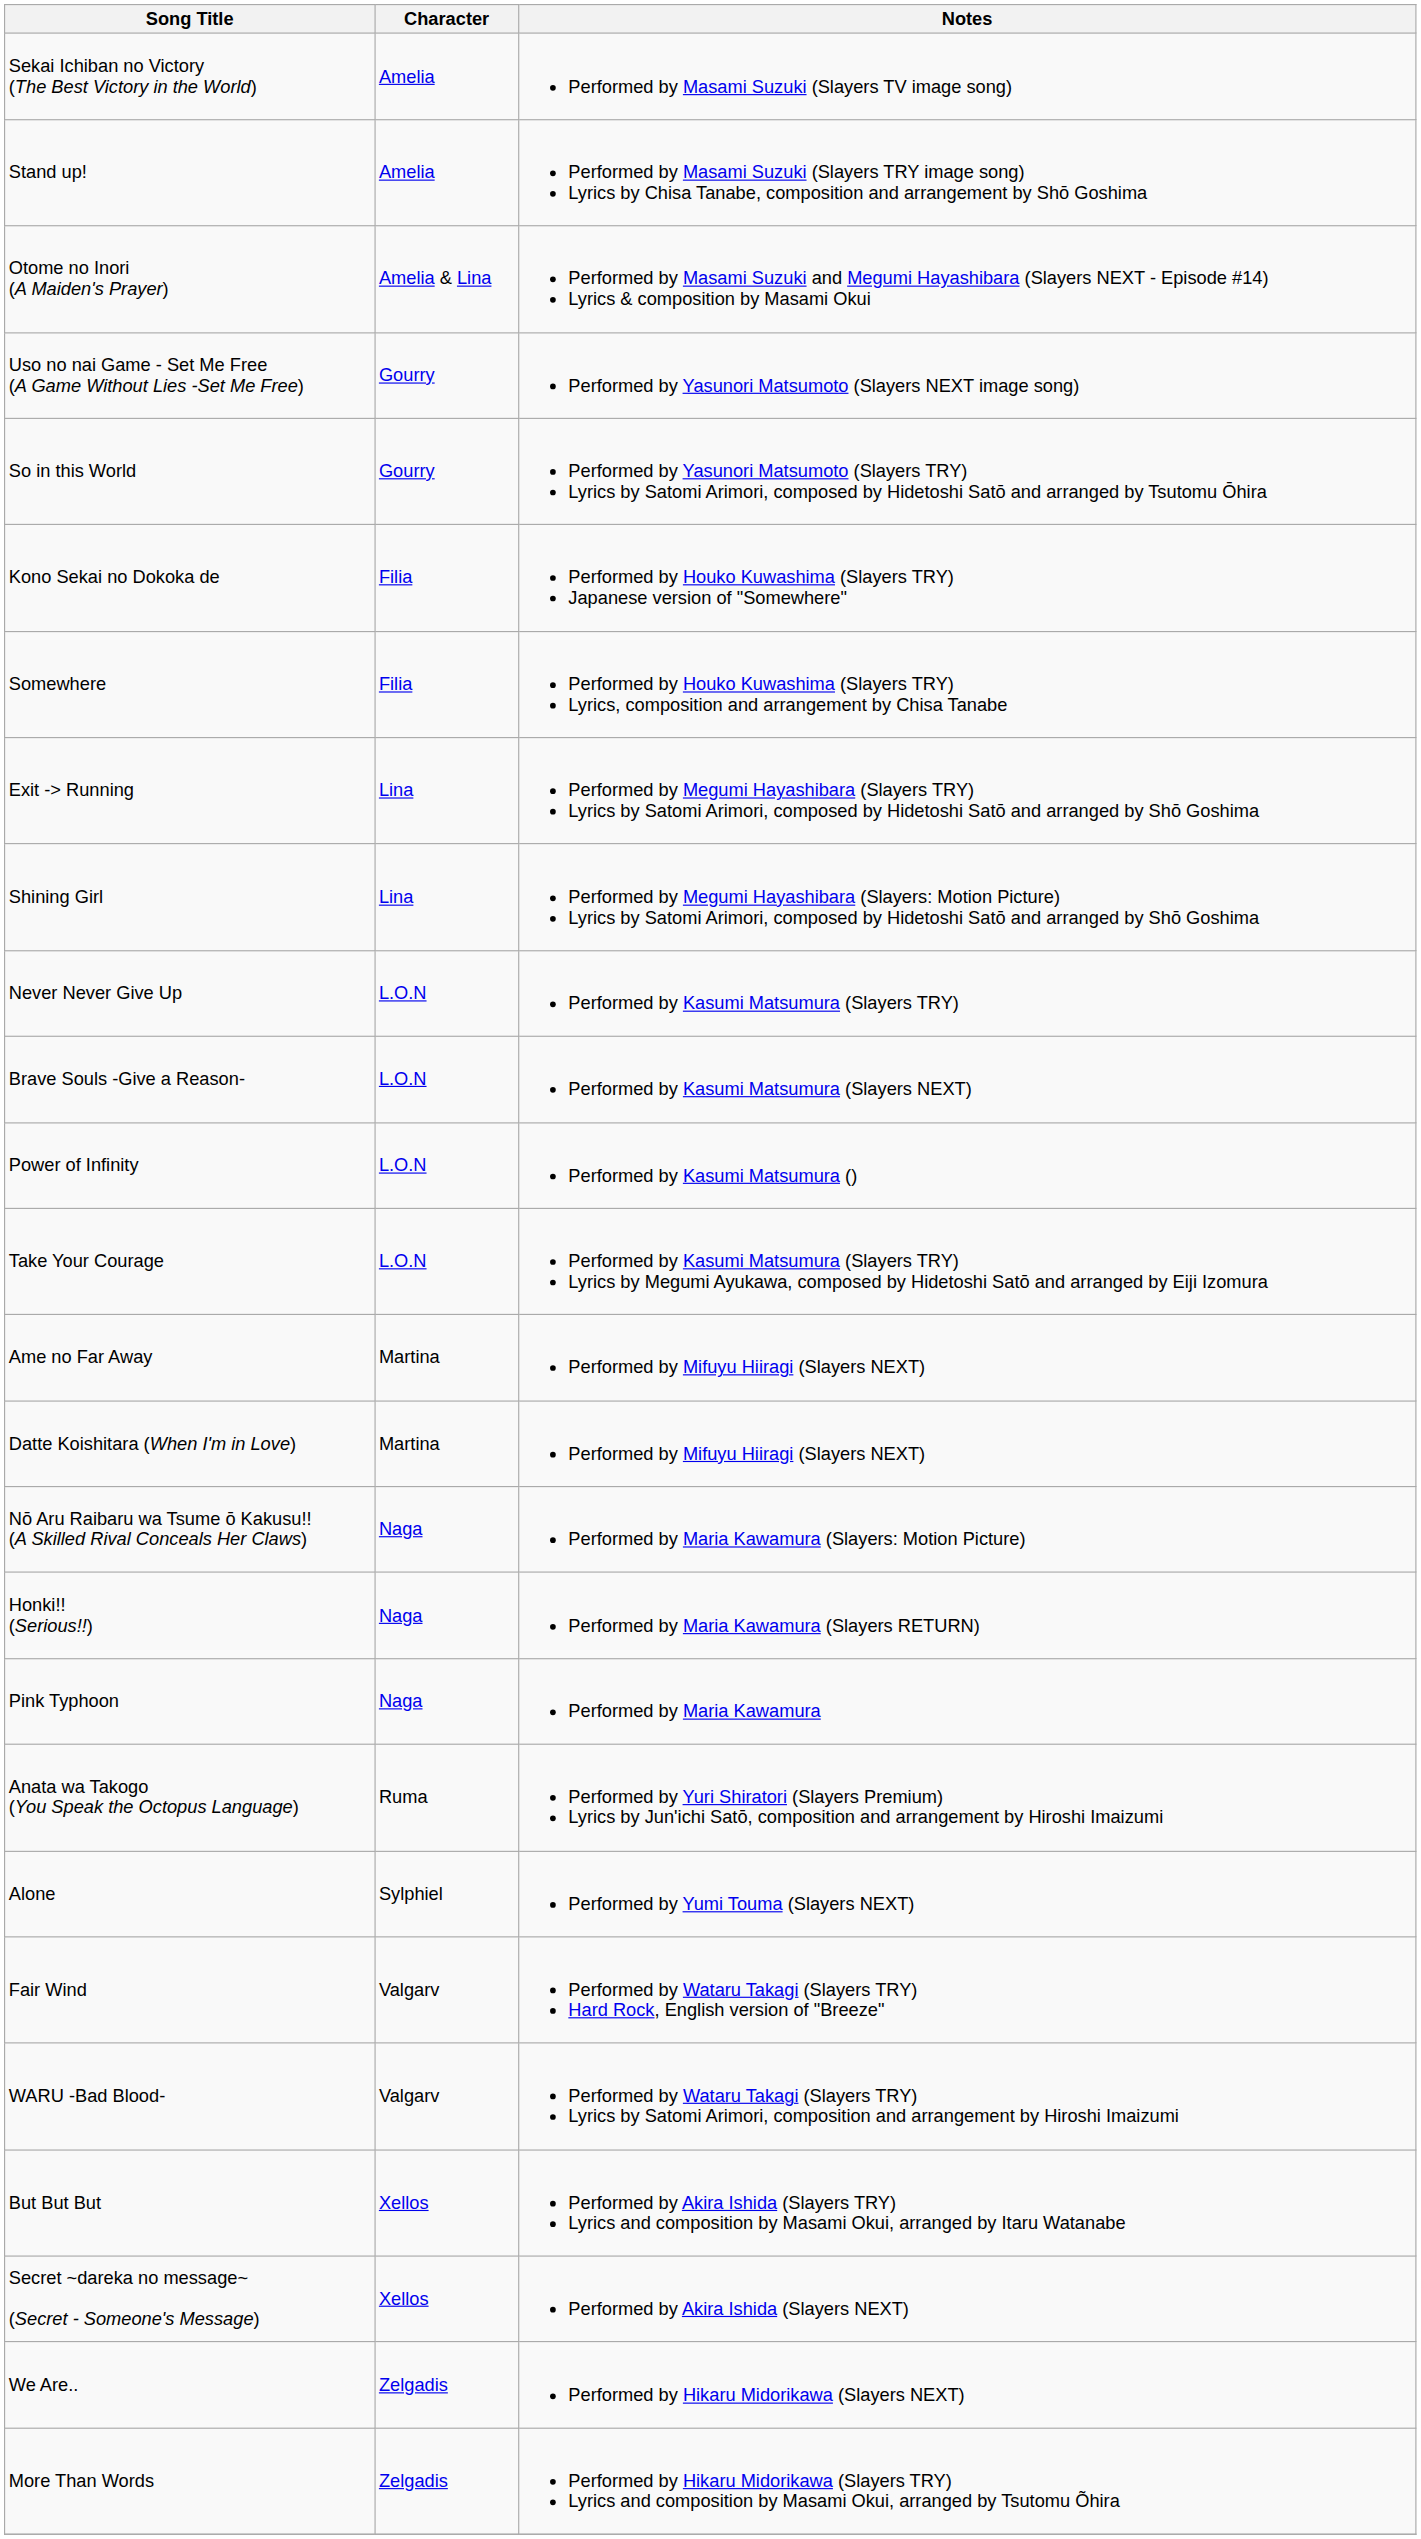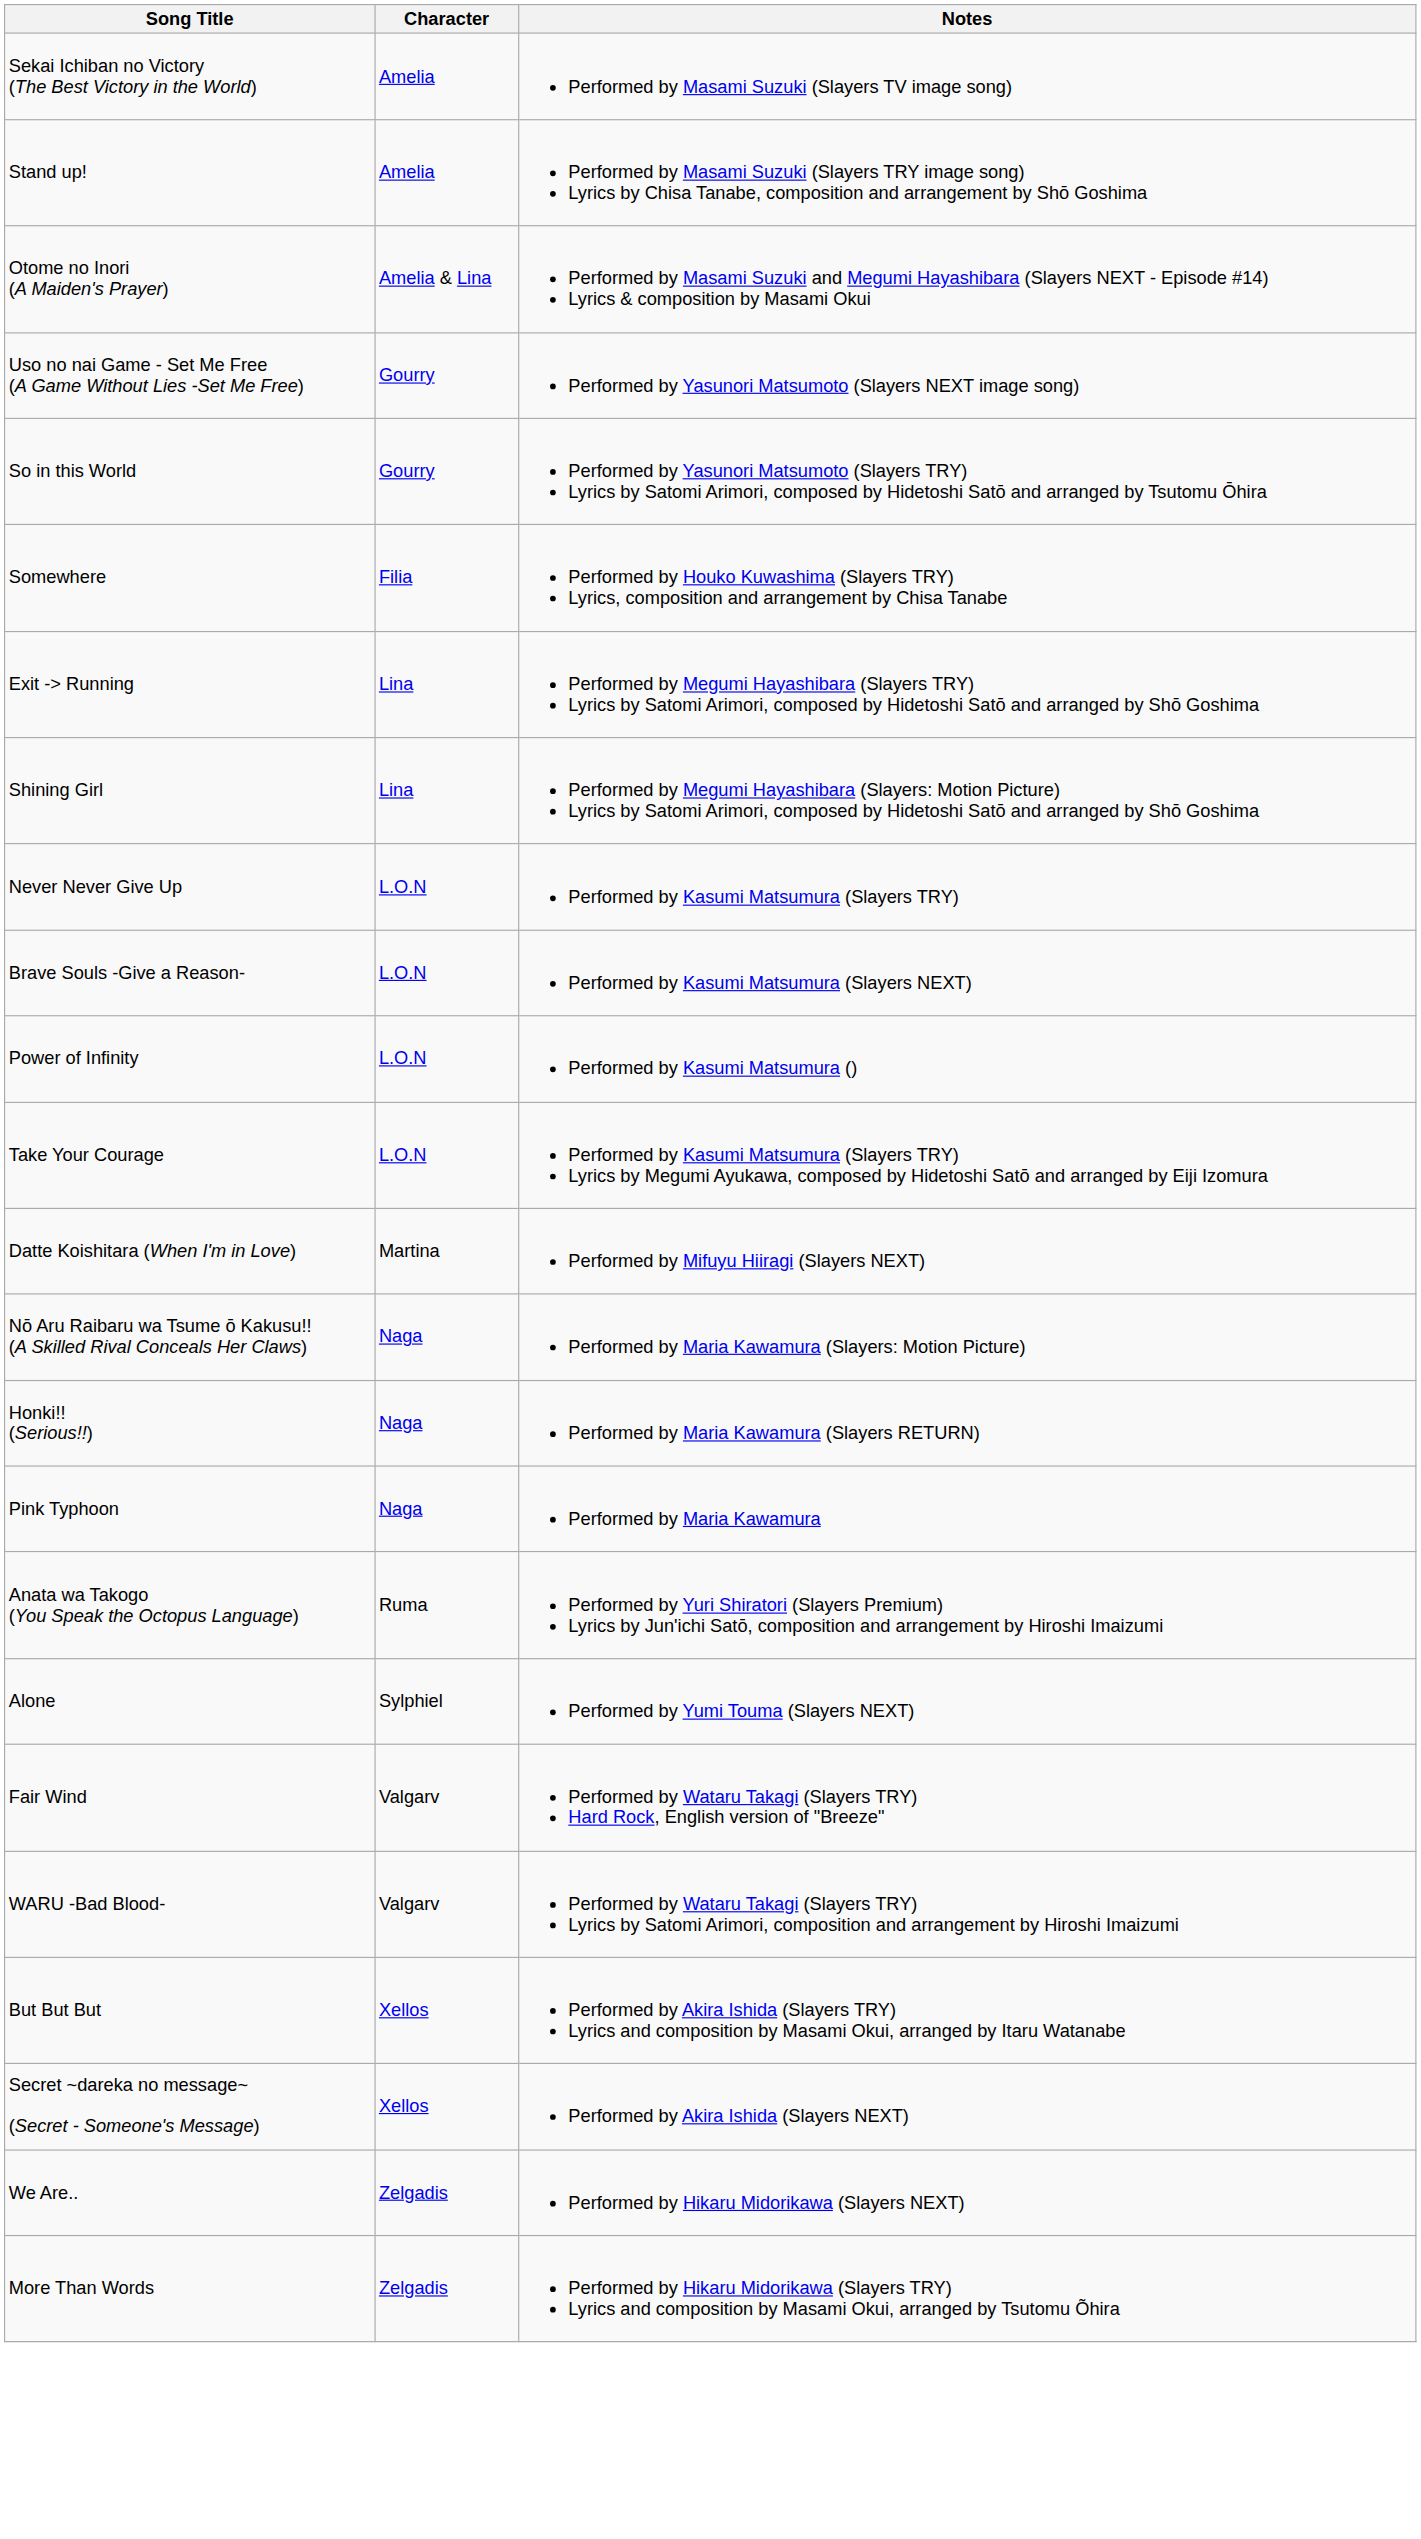 <table class="wikitable" width=98%>
 <tr>
 <th>Song Title</th>
 <th>Character</th>
 <th>Notes</th>
 </tr>
 <tr>
 <td>Sekai Ichiban no Victory <br>(<em>The Best Victory in the World</em>)</td>
 <td><a href='#'>Amelia</a></td>
 <td><br><ul><li>Performed by <a href='#'>Masami Suzuki</a> (Slayers TV image song)</li></ul></td>
 </tr>
 <tr>
 <td>Stand up!</td>
 <td><a href='#'>Amelia</a></td>
 <td><br><ul><li>Performed by <a href='#'>Masami Suzuki</a> (Slayers TRY image song)</li><li>Lyrics by Chisa Tanabe, composition and arrangement by Shō Goshima</li></ul></td>
 </tr>
 <tr>
 <td>Otome no Inori <br> (<em>A Maiden's Prayer</em>)</td>
 <td><a href='#'>Amelia</a> & <a href='#'>Lina</a></td>
 <td><br><ul><li>Performed by <a href='#'>Masami Suzuki</a> and <a href='#'>Megumi Hayashibara</a> (Slayers NEXT - Episode #14)</li><li>Lyrics & composition by Masami Okui</li></ul></td>
 </tr>
 <tr>
 <td>Uso no nai Game - Set Me Free <br> (<em>A Game Without Lies -Set Me Free</em>)</td>
 <td><a href='#'>Gourry</a></td>
 <td><br><ul><li>Performed by <a href='#'>Yasunori Matsumoto</a> (Slayers NEXT image song)</li></ul></td>
 </tr>
 <tr>
 <td>So in this World</td>
 <td><a href='#'>Gourry</a></td>
 <td><br><ul><li>Performed by <a href='#'>Yasunori Matsumoto</a> (Slayers TRY)</li><li>Lyrics by Satomi Arimori, composed by Hidetoshi Satō and arranged by Tsutomu Ōhira</li></ul></td>
-</tr>
-<tr>
-<td>Kono Sekai no Dokoka de</td>
-<td><a href='#'>Filia</a></td>
-<td><br><ul><li>Performed by <a href='#'>Houko Kuwashima</a> (Slayers TRY)</li><li>Japanese version of "Somewhere"</li></ul></td>
 </tr>
 <tr>
 <td>Somewhere</td>
 <td><a href='#'>Filia</a></td>
 <td><br><ul><li>Performed by <a href='#'>Houko Kuwashima</a> (Slayers TRY)</li><li>Lyrics, composition and arrangement by Chisa Tanabe</li></ul></td>
 </tr>
 <tr>
 <td>Exit -> Running</td>
 <td><a href='#'>Lina</a></td>
 <td><br><ul><li>Performed by <a href='#'>Megumi Hayashibara</a> (Slayers TRY)</li><li>Lyrics by Satomi Arimori, composed by Hidetoshi Satō and arranged by Shō Goshima</li></ul></td>
 </tr>
 <tr>
 <td>Shining Girl</td>
 <td><a href='#'>Lina</a></td>
 <td><br><ul><li>Performed by <a href='#'>Megumi Hayashibara</a> (Slayers: Motion Picture)</li><li>Lyrics by Satomi Arimori, composed by Hidetoshi Satō and arranged by Shō Goshima</li></ul></td>
 </tr>
 <tr>
 <td>Never Never Give Up</td>
 <td><a href='#'>L.O.N</a></td>
 <td><br><ul><li>Performed by <a href='#'>Kasumi Matsumura</a> (Slayers TRY)</li></ul></td>
 </tr>
 <tr>
 <td>Brave Souls -Give a Reason-</td>
 <td><a href='#'>L.O.N</a></td>
 <td><br><ul><li>Performed by <a href='#'>Kasumi Matsumura</a> (Slayers NEXT)</li></ul></td>
 </tr>
 <tr>
 <td>Power of Infinity</td>
 <td><a href='#'>L.O.N</a></td>
 <td><br><ul><li>Performed by <a href='#'>Kasumi Matsumura</a> ()</li></ul></td>
 </tr>
 <tr>
 <td>Take Your Courage</td>
 <td><a href='#'>L.O.N</a></td>
 <td><br><ul><li>Performed by <a href='#'>Kasumi Matsumura</a> (Slayers TRY)</li><li>Lyrics by Megumi Ayukawa, composed by Hidetoshi Satō and arranged by Eiji Izomura</li></ul></td>
-</tr>
-<tr>
-<td>Ame no Far Away</td>
-<td>Martina</td>
-<td><br><ul><li>Performed by <a href='#'>Mifuyu Hiiragi</a> (Slayers NEXT)</li></ul></td>
 </tr>
 <tr>
 <td>Datte Koishitara (<em>When I'm in Love</em>)</td>
 <td>Martina</td>
 <td><br><ul><li>Performed by <a href='#'>Mifuyu Hiiragi</a> (Slayers NEXT)</li></ul></td>
 </tr>
 <tr>
 <td>Nō Aru Raibaru wa Tsume ō Kakusu!! <br> (<em>A Skilled Rival Conceals Her Claws</em>)</td>
 <td><a href='#'>Naga</a></td>
 <td><br><ul><li>Performed by <a href='#'>Maria Kawamura</a> (Slayers: Motion Picture)</li></ul></td>
 </tr>
 <tr>
 <td>Honki!! <br> (<em>Serious!!</em>)</td>
 <td><a href='#'>Naga</a></td>
 <td><br><ul><li>Performed by <a href='#'>Maria Kawamura</a> (Slayers RETURN)</li></ul></td>
 </tr>
 <tr>
 <td>Pink Typhoon</td>
 <td><a href='#'>Naga</a></td>
 <td><br><ul><li>Performed by <a href='#'>Maria Kawamura</a></li></ul></td>
 </tr>
 <tr>
 <td>Anata wa Takogo <br> (<em>You Speak the Octopus Language</em>)</td>
 <td>Ruma</td>
 <td><br><ul><li>Performed by <a href='#'>Yuri Shiratori</a> (Slayers Premium)</li><li>Lyrics by Jun'ichi Satō, composition and arrangement by Hiroshi Imaizumi</li></ul></td>
 </tr>
 <tr>
 <td>Alone</td>
 <td>Sylphiel</td>
 <td><br><ul><li>Performed by <a href='#'>Yumi Touma</a> (Slayers NEXT)</li></ul></td>
 </tr>
 <tr>
 <td>Fair Wind</td>
 <td>Valgarv</td>
 <td><br><ul><li>Performed by <a href='#'>Wataru Takagi</a> (Slayers TRY)</li><li><a href='#'>Hard Rock</a>, English version of "Breeze"</li></ul></td>
 </tr>
 <tr>
 <td>WARU -Bad Blood-</td>
 <td>Valgarv</td>
 <td><br><ul><li>Performed by <a href='#'>Wataru Takagi</a> (Slayers TRY)</li><li>Lyrics by Satomi Arimori, composition and arrangement by Hiroshi Imaizumi</li></ul></td>
 </tr>
 <tr>
 <td>But But But</td>
 <td><a href='#'>Xellos</a></td>
 <td><br><ul><li>Performed by <a href='#'>Akira Ishida</a> (Slayers TRY)</li><li>Lyrics and composition by Masami Okui, arranged by Itaru Watanabe</li></ul></td>
 </tr>
 <tr>
 <td>Secret ~dareka no message~ <br><br>(<em>Secret - Someone's Message</em>)</td>
 <td><a href='#'>Xellos</a></td>
 <td><br><ul><li>Performed by <a href='#'>Akira Ishida</a> (Slayers NEXT)</li></ul></td>
 </tr>
 <tr>
 <td>We Are..</td>
 <td><a href='#'>Zelgadis</a></td>
 <td><br><ul><li>Performed by <a href='#'>Hikaru Midorikawa</a> (Slayers NEXT)</li></ul></td>
 </tr>
 <tr>
 <td>More Than Words</td>
 <td><a href='#'>Zelgadis</a></td>
 <td><br><ul><li>Performed by <a href='#'>Hikaru Midorikawa</a> (Slayers TRY)</li><li>Lyrics and composition by Masami Okui, arranged by Tsutomu Õhira</li></ul></td>
 </tr>
 <tr>
 </tr>
 </table>
